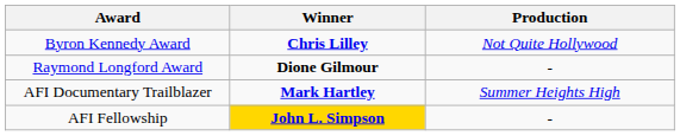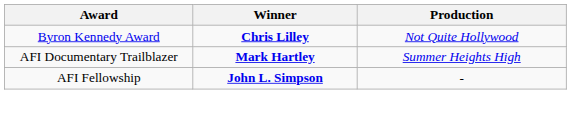 <table class="wikitable" style="text-align: center">
 <tr>
 <th width="220"><strong>Award</strong></th>
 <th width="190"><strong>Winner</strong></th>
 <th width="245"><strong>Production</strong></th>
 </tr>
 <tr>
 <td><a href='#'>Byron Kennedy Award</a></td>
 <td><strong><a href='#'>Chris Lilley</a></strong></td>
 <td><em><a href='#'>Not Quite Hollywood</a></em></td>
 </tr>
 <tr>
-<td><a href='#'>Raymond Longford Award</a></td>
-<td><strong>Dione Gilmour</strong></td>
-<td>-</td>
-</tr>
-<tr>
 <td>AFI Documentary Trailblazer</td>
 <td><strong><a href='#'>Mark Hartley</a></strong></td>
 <td><em><a href='#'>Summer Heights High</a></em></td>
 </tr>
 <tr>
 <td>AFI Fellowship</td>
-<td style="background: gold;"><strong><a href='#'>John L. Simpson</a></strong></td>
+<td><strong><a href='#'>John L. Simpson</a></strong></td>
 <td>-</td>
 </tr>
 </table>
